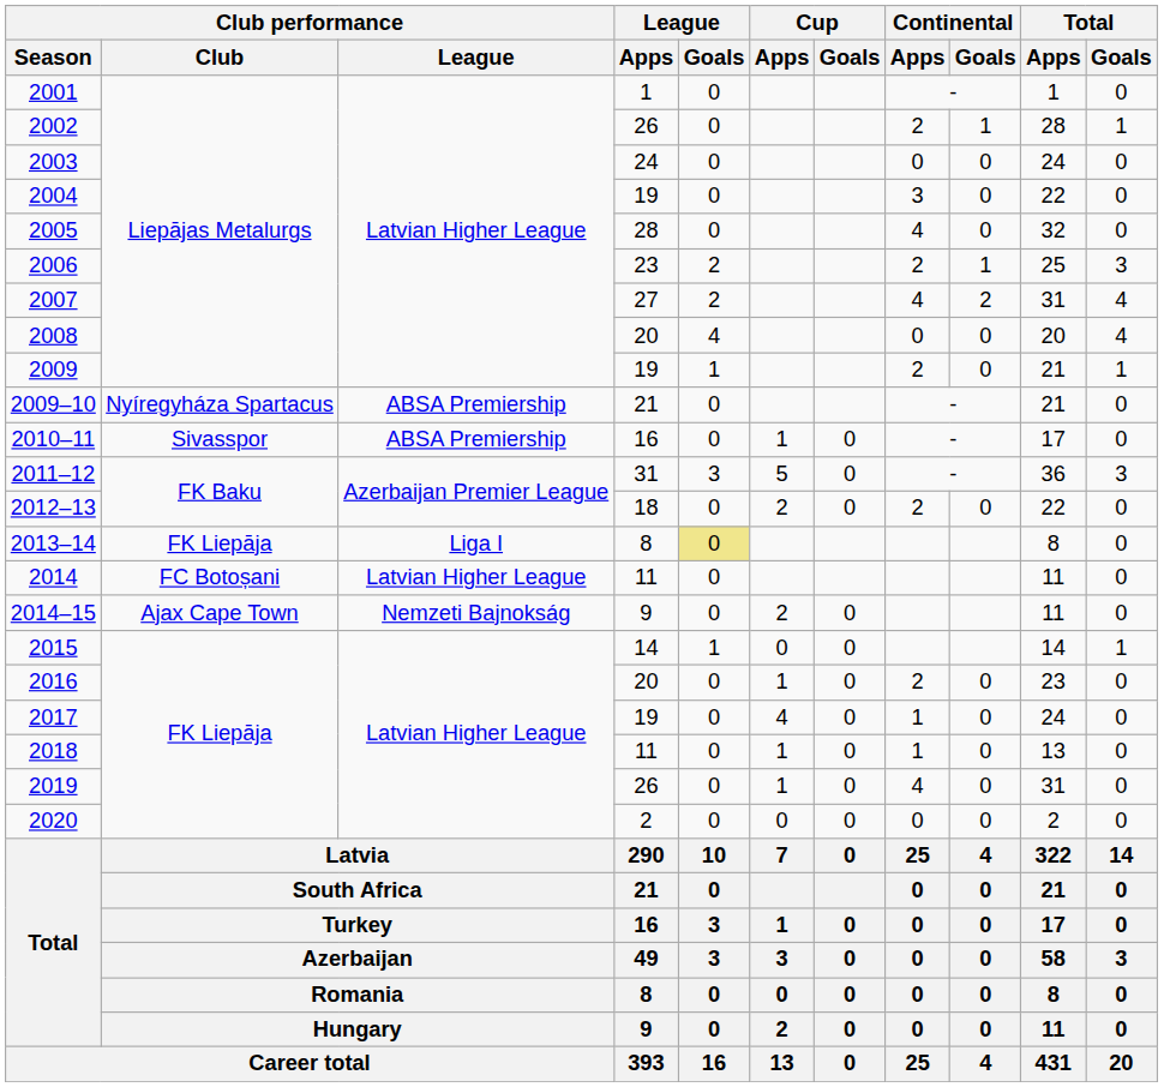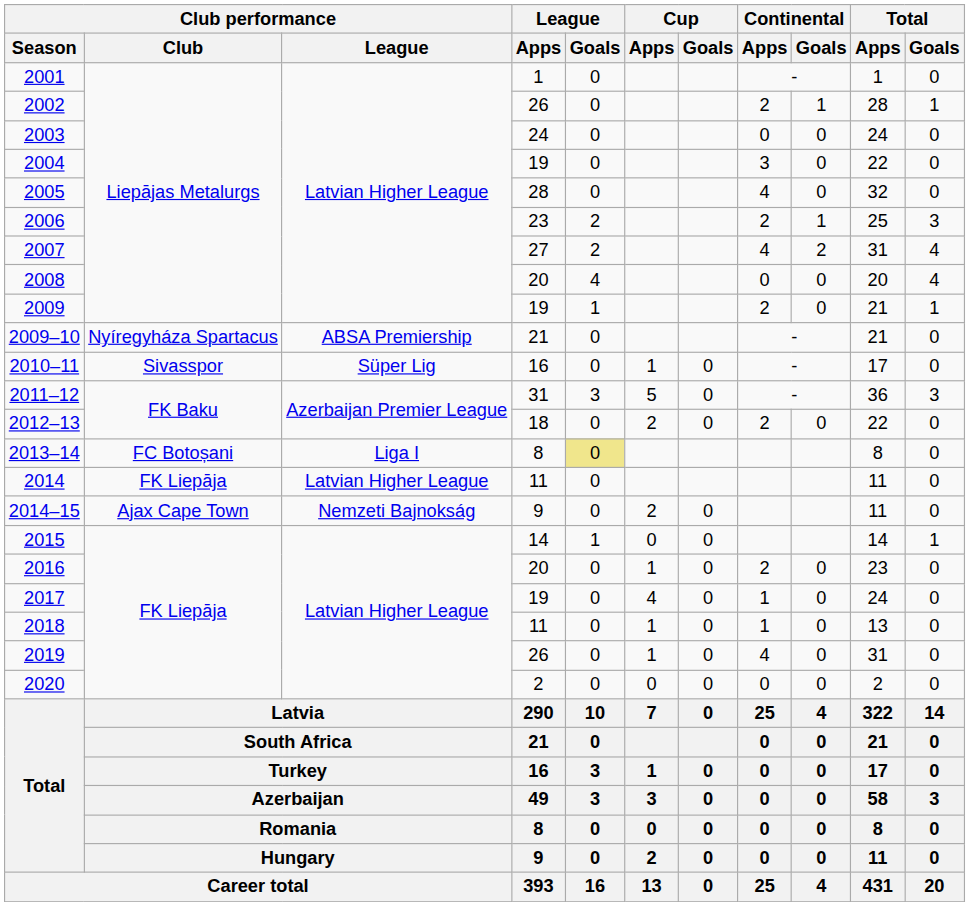 <table class="wikitable" style="text-align:center">
 <tr>
 <th colspan=3>Club performance</th>
 <th colspan=2>League</th>
 <th colspan=2>Cup</th>
 <th colspan=2>Continental</th>
 <th colspan=2>Total</th>
 </tr>
 <tr>
 <th>Season</th>
 <th>Club</th>
 <th>League</th>
 <th>Apps</th>
 <th>Goals</th>
 <th>Apps</th>
 <th>Goals</th>
 <th>Apps</th>
 <th>Goals</th>
 <th>Apps</th>
 <th>Goals</th>
 </tr>
 <tr>
 <td><a href='#'>2001</a></td>
 <td rowspan="9"><a href='#'>Liepājas Metalurgs</a></td>
 <td rowspan="9"><a href='#'>Latvian Higher League</a></td>
 <td>1</td>
 <td>0</td>
 <td></td>
 <td></td>
 <td colspan="2">-</td>
 <td>1</td>
 <td>0</td>
 </tr>
 <tr>
 <td><a href='#'>2002</a></td>
 <td>26</td>
 <td>0</td>
 <td></td>
 <td></td>
 <td>2</td>
 <td>1</td>
 <td>28</td>
 <td>1</td>
 </tr>
 <tr>
 <td><a href='#'>2003</a></td>
 <td>24</td>
 <td>0</td>
 <td></td>
 <td></td>
 <td>0</td>
 <td>0</td>
 <td>24</td>
 <td>0</td>
 </tr>
 <tr>
 <td><a href='#'>2004</a></td>
 <td>19</td>
 <td>0</td>
 <td></td>
 <td></td>
 <td>3</td>
 <td>0</td>
 <td>22</td>
 <td>0</td>
 </tr>
 <tr>
 <td><a href='#'>2005</a></td>
 <td>28</td>
 <td>0</td>
 <td></td>
 <td></td>
 <td>4</td>
 <td>0</td>
 <td>32</td>
 <td>0</td>
 </tr>
 <tr>
 <td><a href='#'>2006</a></td>
 <td>23</td>
 <td>2</td>
 <td></td>
 <td></td>
 <td>2</td>
 <td>1</td>
 <td>25</td>
 <td>3</td>
 </tr>
 <tr>
 <td><a href='#'>2007</a></td>
 <td>27</td>
 <td>2</td>
 <td></td>
 <td></td>
 <td>4</td>
 <td>2</td>
 <td>31</td>
 <td>4</td>
 </tr>
 <tr>
 <td><a href='#'>2008</a></td>
 <td>20</td>
 <td>4</td>
 <td></td>
 <td></td>
 <td>0</td>
 <td>0</td>
 <td>20</td>
 <td>4</td>
 </tr>
 <tr>
 <td><a href='#'>2009</a></td>
 <td>19</td>
 <td>1</td>
 <td></td>
 <td></td>
 <td>2</td>
 <td>0</td>
 <td>21</td>
 <td>1</td>
 </tr>
 <tr>
 <td><a href='#'>2009–10</a></td>
 <td><a href='#'>Nyíregyháza Spartacus</a></td>
 <td><a href='#'>ABSA Premiership</a></td>
 <td>21</td>
 <td>0</td>
 <td></td>
 <td></td>
 <td colspan="2">-</td>
 <td>21</td>
 <td>0</td>
 </tr>
 <tr>
 <td><a href='#'>2010–11</a></td>
 <td><a href='#'>Sivasspor</a></td>
-<td><a href='#'>ABSA Premiership</a></td>
+<td><a href='#'>Süper Lig</a></td>
 <td>16</td>
 <td>0</td>
 <td>1</td>
 <td>0</td>
 <td colspan="2">-</td>
 <td>17</td>
 <td>0</td>
 </tr>
 <tr>
 <td><a href='#'>2011–12</a></td>
 <td rowspan="2"><a href='#'>FK Baku</a></td>
 <td rowspan="2"><a href='#'>Azerbaijan Premier League</a></td>
 <td>31</td>
 <td>3</td>
 <td>5</td>
 <td>0</td>
 <td colspan="2">-</td>
 <td>36</td>
 <td>3</td>
 </tr>
 <tr>
 <td><a href='#'>2012–13</a></td>
 <td>18</td>
 <td>0</td>
 <td>2</td>
 <td>0</td>
 <td>2</td>
 <td>0</td>
 <td>22</td>
 <td>0</td>
 </tr>
 <tr>
 <td><a href='#'>2013–14</a></td>
-<td><a href='#'>FK Liepāja</a></td>
+<td><a href='#'>FC Botoșani</a></td>
 <td><a href='#'>Liga I</a></td>
 <td>8</td>
 <td style="background: khaki;">0</td>
 <td></td>
 <td></td>
 <td></td>
 <td></td>
 <td>8</td>
 <td>0</td>
 </tr>
 <tr>
 <td><a href='#'>2014</a></td>
-<td><a href='#'>FC Botoșani</a></td>
+<td><a href='#'>FK Liepāja</a></td>
 <td><a href='#'>Latvian Higher League</a></td>
 <td>11</td>
 <td>0</td>
 <td></td>
 <td></td>
 <td></td>
 <td></td>
 <td>11</td>
 <td>0</td>
 </tr>
 <tr>
 <td><a href='#'>2014–15</a></td>
 <td><a href='#'>Ajax Cape Town</a></td>
 <td><a href='#'>Nemzeti Bajnokság</a></td>
 <td>9</td>
 <td>0</td>
 <td>2</td>
 <td>0</td>
 <td></td>
 <td></td>
 <td>11</td>
 <td>0</td>
 </tr>
 <tr>
 <td><a href='#'>2015</a></td>
 <td rowspan="6"><a href='#'>FK Liepāja</a></td>
 <td rowspan="6"><a href='#'>Latvian Higher League</a></td>
 <td>14</td>
 <td>1</td>
 <td>0</td>
 <td>0</td>
 <td></td>
 <td></td>
 <td>14</td>
 <td>1</td>
 </tr>
 <tr>
 <td><a href='#'>2016</a></td>
 <td>20</td>
 <td>0</td>
 <td>1</td>
 <td>0</td>
 <td>2</td>
 <td>0</td>
 <td>23</td>
 <td>0</td>
 </tr>
 <tr>
 <td><a href='#'>2017</a></td>
 <td>19</td>
 <td>0</td>
 <td>4</td>
 <td>0</td>
 <td>1</td>
 <td>0</td>
 <td>24</td>
 <td>0</td>
 </tr>
 <tr>
 <td><a href='#'>2018</a></td>
 <td>11</td>
 <td>0</td>
 <td>1</td>
 <td>0</td>
 <td>1</td>
 <td>0</td>
 <td>13</td>
 <td>0</td>
 </tr>
 <tr>
 <td><a href='#'>2019</a></td>
 <td>26</td>
 <td>0</td>
 <td>1</td>
 <td>0</td>
 <td>4</td>
 <td>0</td>
 <td>31</td>
 <td>0</td>
 </tr>
 <tr>
 <td><a href='#'>2020</a></td>
 <td>2</td>
 <td>0</td>
 <td>0</td>
 <td>0</td>
 <td>0</td>
 <td>0</td>
 <td>2</td>
 <td>0</td>
 </tr>
 <tr>
 <th rowspan=6>Total</th>
 <th colspan=2>Latvia</th>
 <th>290</th>
 <th>10</th>
 <th>7</th>
 <th>0</th>
 <th>25</th>
 <th>4</th>
 <th>322</th>
 <th>14</th>
 </tr>
 <tr>
 <th colspan=2>South Africa</th>
 <th>21</th>
 <th>0</th>
 <th></th>
 <th></th>
 <th>0</th>
 <th>0</th>
 <th>21</th>
 <th>0</th>
 </tr>
 <tr>
 <th colspan=2>Turkey</th>
 <th>16</th>
 <th>3</th>
 <th>1</th>
 <th>0</th>
 <th>0</th>
 <th>0</th>
 <th>17</th>
 <th>0</th>
 </tr>
 <tr>
 <th colspan=2>Azerbaijan</th>
 <th>49</th>
 <th>3</th>
 <th>3</th>
 <th>0</th>
 <th>0</th>
 <th>0</th>
 <th>58</th>
 <th>3</th>
 </tr>
 <tr>
 <th colspan=2>Romania</th>
 <th>8</th>
 <th>0</th>
 <th>0</th>
 <th>0</th>
 <th>0</th>
 <th>0</th>
 <th>8</th>
 <th>0</th>
 </tr>
 <tr>
 <th colspan=2>Hungary</th>
 <th>9</th>
 <th>0</th>
 <th>2</th>
 <th>0</th>
 <th>0</th>
 <th>0</th>
 <th>11</th>
 <th>0</th>
 </tr>
 <tr>
 <th colspan=3>Career total</th>
 <th>393</th>
 <th>16</th>
 <th>13</th>
 <th>0</th>
 <th>25</th>
 <th>4</th>
 <th>431</th>
 <th>20</th>
 </tr>
 </table>
